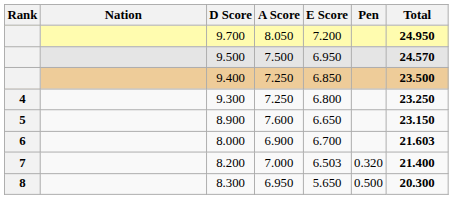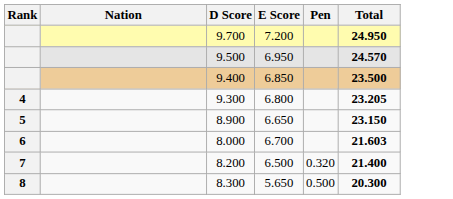 <table class="wikitable sortable" style="text-align:center; font-size:85%">
 <tr>
 <th scope="col" style="width:20px;">Rank</th>
 <th scope="col" style="width:170px;">Nation</th>
 <th>D Score</th>
-<th>A Score</th>
 <th>E Score</th>
 <th>Pen</th>
 <th scope="col" style="width:60px;">Total</th>
 </tr>
 <tr bgcolor="fffcaf">
 <th scope="row"></th>
 <td align="left"></td>
 <td>9.700</td>
-<td>8.050</td>
 <td>7.200</td>
 <td></td>
 <td><strong>24.950</strong></td>
 </tr>
 <tr bgcolor="e5e5e5">
 <th scope="row"></th>
 <td align="left"></td>
 <td>9.500</td>
-<td>7.500</td>
 <td>6.950</td>
 <td></td>
 <td><strong>24.570</strong></td>
 </tr>
 <tr bgcolor="eecc99">
 <th scope="row"></th>
 <td align="left"></td>
 <td>9.400</td>
-<td>7.250</td>
 <td>6.850</td>
 <td></td>
 <td><strong>23.500</strong></td>
 </tr>
 <tr>
 <th>4</th>
 <td align="left"></td>
 <td>9.300</td>
-<td>7.250</td>
 <td>6.800</td>
 <td></td>
-<td><strong>23.250</strong></td>
+<td><strong>23.205</strong></td>
 </tr>
 <tr>
 <th>5</th>
 <td align="left"></td>
 <td>8.900</td>
-<td>7.600</td>
 <td>6.650</td>
 <td></td>
 <td><strong>23.150</strong></td>
 </tr>
 <tr>
 <th>6</th>
 <td align="left"></td>
 <td>8.000</td>
-<td>6.900</td>
 <td>6.700</td>
 <td></td>
 <td><strong>21.603</strong></td>
 </tr>
 <tr>
 <th>7</th>
 <td align="left"></td>
 <td>8.200</td>
-<td>7.000</td>
-<td>6.503</td>
+<td>6.500</td>
 <td>0.320</td>
 <td><strong>21.400</strong></td>
 </tr>
 <tr>
 <th>8</th>
 <td align="left"></td>
 <td>8.300</td>
-<td>6.950</td>
 <td>5.650</td>
 <td>0.500</td>
 <td><strong>20.300</strong></td>
 </tr>
 </table>
